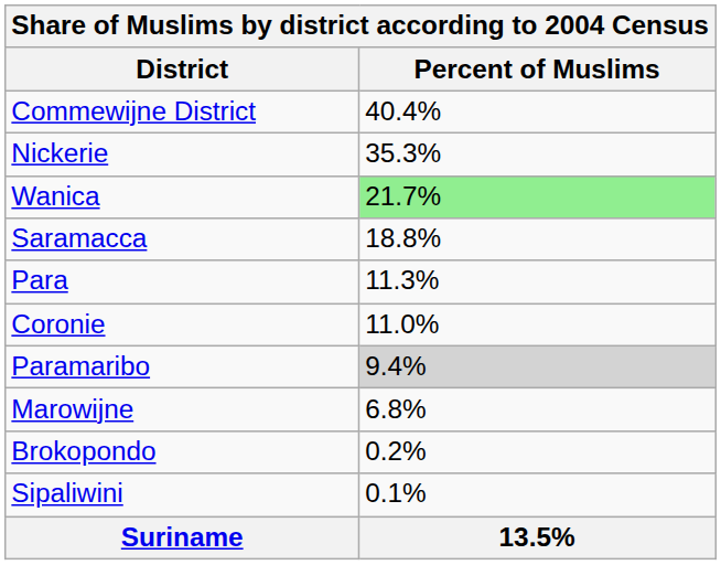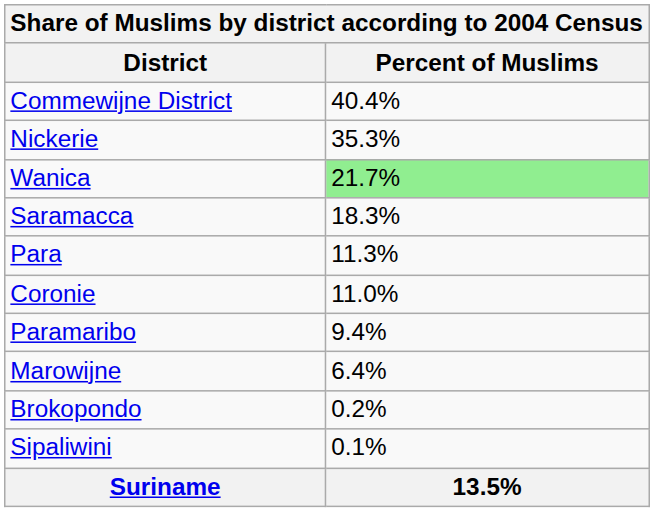 <table class="wikitable sortable">
 <tr>
 <th colspan=2>Share of Muslims by district according to 2004 Census</th>
 </tr>
 <tr>
 <th>District</th>
 <th>Percent of Muslims</th>
 </tr>
 <tr>
 <td><a href='#'>Commewijne District</a></td>
 <td>40.4%</td>
 </tr>
 <tr>
 <td><a href='#'>Nickerie</a></td>
 <td>35.3%</td>
 </tr>
 <tr>
 <td><a href='#'>Wanica</a></td>
 <td style="background: lightgreen;">21.7%</td>
 </tr>
 <tr>
 <td><a href='#'>Saramacca</a></td>
-<td>18.8%</td>
+<td>18.3%</td>
 </tr>
 <tr>
 <td><a href='#'>Para</a></td>
 <td>11.3%</td>
 </tr>
 <tr>
 <td><a href='#'>Coronie</a></td>
 <td>11.0%</td>
 </tr>
 <tr>
 <td><a href='#'>Paramaribo</a></td>
-<td style="background: lightgrey;">9.4%</td>
+<td>9.4%</td>
 </tr>
 <tr>
 <td><a href='#'>Marowijne</a></td>
-<td>6.8%</td>
+<td>6.4%</td>
 </tr>
 <tr>
 <td><a href='#'>Brokopondo</a></td>
 <td>0.2%</td>
 </tr>
 <tr>
 <td><a href='#'>Sipaliwini</a></td>
 <td>0.1%</td>
 </tr>
 <tr>
 <th><a href='#'>Suriname</a></th>
 <th>13.5%</th>
 </tr>
 </table>
